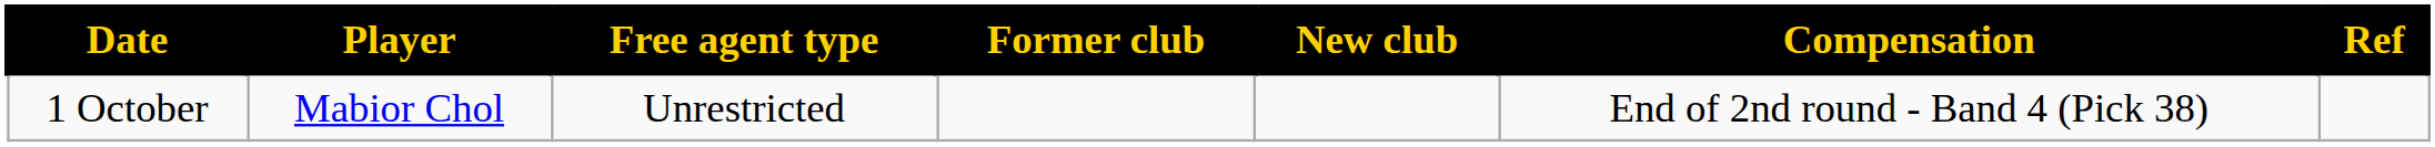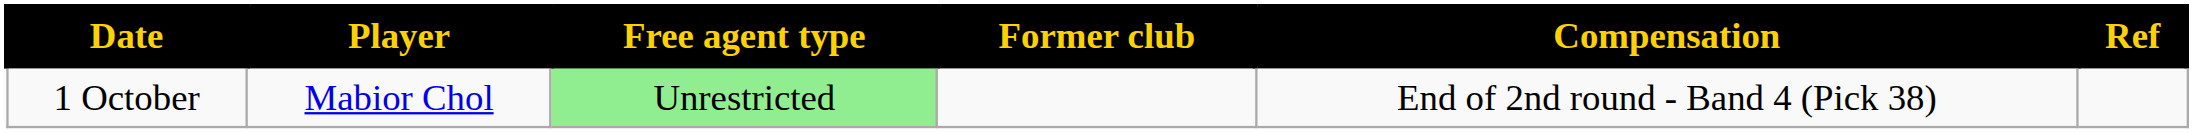 <table class="wikitable sortable" style="text-align:center; font-size:100%; width:60%">
 <tr>
 <th style="background:black; color:#FED102; border: solid black 2px;">Date</th>
 <th style="background:black; color:#FED102; border: solid black 2px;">Player</th>
 <th style="background:black; color:#FED102; border: solid black 2px;">Free agent type</th>
 <th style="background:black; color:#FED102; border: solid black 2px;">Former club</th>
-<th style="background:black; color:#FED102; border: solid black 2px;">New club</th>
 <th style="background:black; color:#FED102; border: solid black 2px;">Compensation</th>
 <th style="background:black; color:#FED102; border: solid black 2px;">Ref</th>
 </tr>
 <tr>
 <td>1 October</td>
 <td><a href='#'>Mabior Chol</a></td>
-<td>Unrestricted</td>
-<td></td>
+<td style="background: lightgreen;">Unrestricted</td>
 <td></td>
 <td>End of 2nd round - Band 4 (Pick 38)</td>
 <td></td>
 </tr>
 </table>
